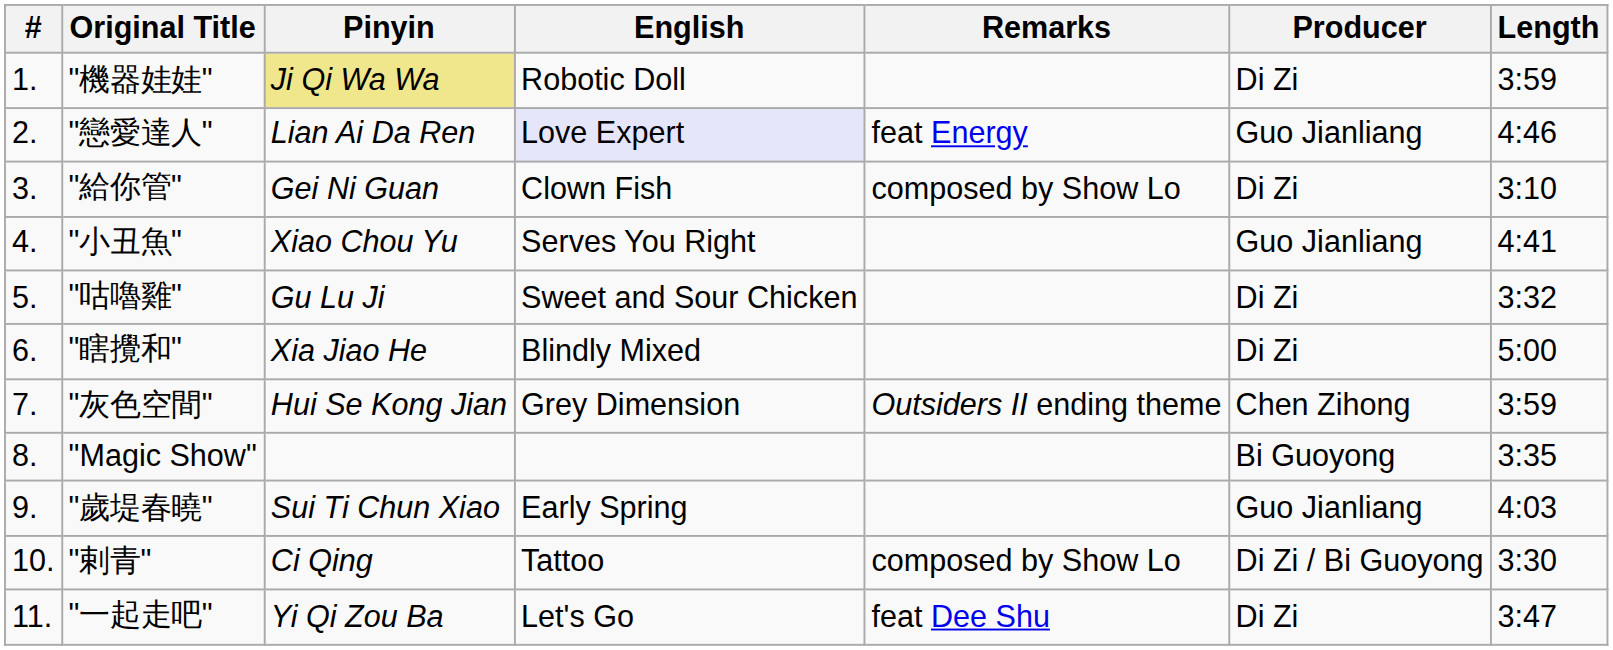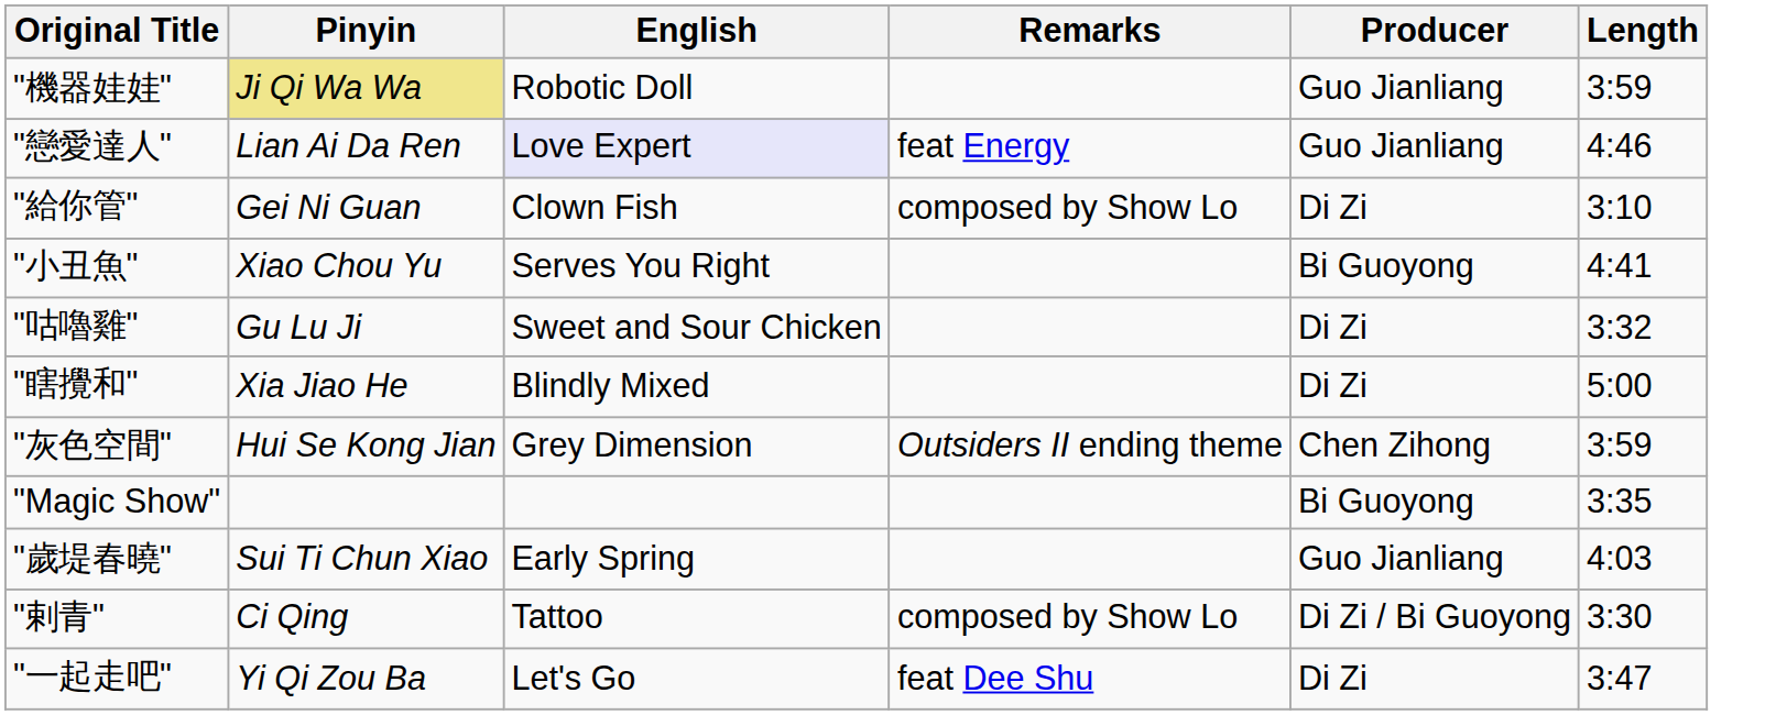 <table class="wikitable">
 <tr>
-<th>#</th>
 <th>Original Title</th>
 <th>Pinyin</th>
 <th>English</th>
 <th>Remarks</th>
 <th>Producer</th>
 <th>Length</th>
 </tr>
 <tr>
-<td>1.</td>
 <td>"機器娃娃"</td>
 <td style="background: khaki;"><em>Ji Qi Wa Wa</em></td>
 <td>Robotic Doll</td>
 <td></td>
-<td>Di Zi</td>
+<td>Guo Jianliang</td>
 <td>3:59</td>
 </tr>
 <tr>
-<td>2.</td>
 <td>"戀愛達人"</td>
 <td><em>Lian Ai Da Ren</em></td>
 <td style="background: lavender;">Love Expert</td>
 <td>feat <a href='#'>Energy</a></td>
 <td>Guo Jianliang</td>
 <td>4:46</td>
 </tr>
 <tr>
-<td>3.</td>
 <td>"給你管"</td>
 <td><em>Gei Ni Guan</em></td>
 <td>Clown Fish</td>
 <td>composed by Show Lo</td>
 <td>Di Zi</td>
 <td>3:10</td>
 </tr>
 <tr>
-<td>4.</td>
 <td>"小丑魚"</td>
 <td><em>Xiao Chou Yu</em></td>
 <td>Serves You Right</td>
 <td></td>
-<td>Guo Jianliang</td>
+<td>Bi Guoyong</td>
 <td>4:41</td>
 </tr>
 <tr>
-<td>5.</td>
 <td>"咕嚕雞"</td>
 <td><em>Gu Lu Ji</em></td>
 <td>Sweet and Sour Chicken</td>
 <td></td>
 <td>Di Zi</td>
 <td>3:32</td>
 </tr>
 <tr>
-<td>6.</td>
 <td>"瞎攪和"</td>
 <td><em>Xia Jiao He</em></td>
 <td>Blindly Mixed</td>
 <td></td>
 <td>Di Zi</td>
 <td>5:00</td>
 </tr>
 <tr>
-<td>7.</td>
 <td>"灰色空間"</td>
 <td><em>Hui Se Kong Jian</em></td>
 <td>Grey Dimension</td>
 <td><em>Outsiders II</em> ending theme</td>
 <td>Chen Zihong</td>
 <td>3:59</td>
 </tr>
 <tr>
-<td>8.</td>
 <td>"Magic Show"</td>
 <td></td>
 <td></td>
 <td></td>
 <td>Bi Guoyong</td>
 <td>3:35</td>
 </tr>
 <tr>
-<td>9.</td>
 <td>"歲堤春曉"</td>
 <td><em>Sui Ti Chun Xiao</em></td>
 <td>Early Spring</td>
 <td></td>
 <td>Guo Jianliang</td>
 <td>4:03</td>
 </tr>
 <tr>
-<td>10.</td>
 <td>"剌青"</td>
 <td><em>Ci Qing</em></td>
 <td>Tattoo</td>
 <td>composed by Show Lo</td>
 <td>Di Zi / Bi Guoyong</td>
 <td>3:30</td>
 </tr>
 <tr>
-<td>11.</td>
 <td>"一起走吧"</td>
 <td><em>Yi Qi Zou Ba</em></td>
 <td>Let's Go</td>
 <td>feat <a href='#'>Dee Shu</a></td>
 <td>Di Zi</td>
 <td>3:47</td>
 </tr>
 </table>
